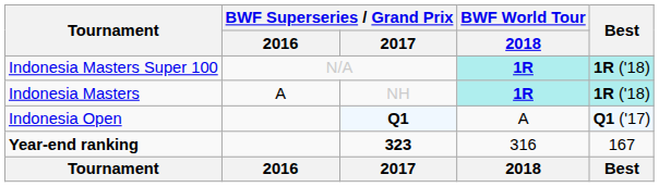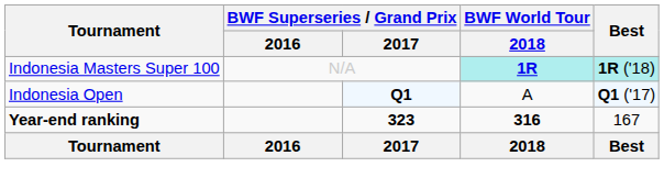 <table style='font-size: 90%; text-align:center;' class='wikitable'>
 <tr>
 <th rowspan="2">Tournament</th>
 <th colspan="2"><a href='#'>BWF Superseries</a> / <a href='#'>Grand Prix</a></th>
 <th><a href='#'>BWF World Tour</a></th>
 <th rowspan="2">Best</th>
 </tr>
 <tr>
 <th>2016</th>
 <th>2017</th>
 <th><a href='#'>2018</a></th>
 </tr>
 <tr>
 <td align=left><a href='#'>Indonesia Masters Super 100</a></td>
 <td colspan="2" style=color:#ccc>N/A</td>
 <td bgcolor=AFEEEE><strong><a href='#'>1R</a></strong></td>
 <td bgcolor=AFEEEE><strong>1R</strong> ('18)</td>
 </tr>
 <tr>
-<td align=left><a href='#'>Indonesia Masters</a></td>
-<td>A</td>
-<td style=color:#ccc>NH</td>
-<td bgcolor=AFEEEE><a href='#'><strong>1R</strong></a></td>
-<td bgcolor=AFEEEE><strong>1R</strong> ('18)</td>
-</tr>
-<tr>
 <td align=left><a href='#'>Indonesia Open</a></td>
 <td><a href='#'></a></td>
 <td 2017; bgcolor=F0F8FF><strong>Q1</strong></td>
 <td>A</td>
 <td bgcolor=F0F8FF><strong>Q1</strong> ('17)</td>
 </tr>
 <tr>
 <td align=left><strong>Year-end ranking</strong></td>
 <td></td>
 <td><strong>323</strong></td>
-<td>316</td>
+<td><strong>316</strong></td>
 <td>167</td>
 </tr>
 <tr>
 <th>Tournament</th>
 <th>2016</th>
 <th>2017</th>
 <th>2018</th>
 <th>Best</th>
 </tr>
 </table>
